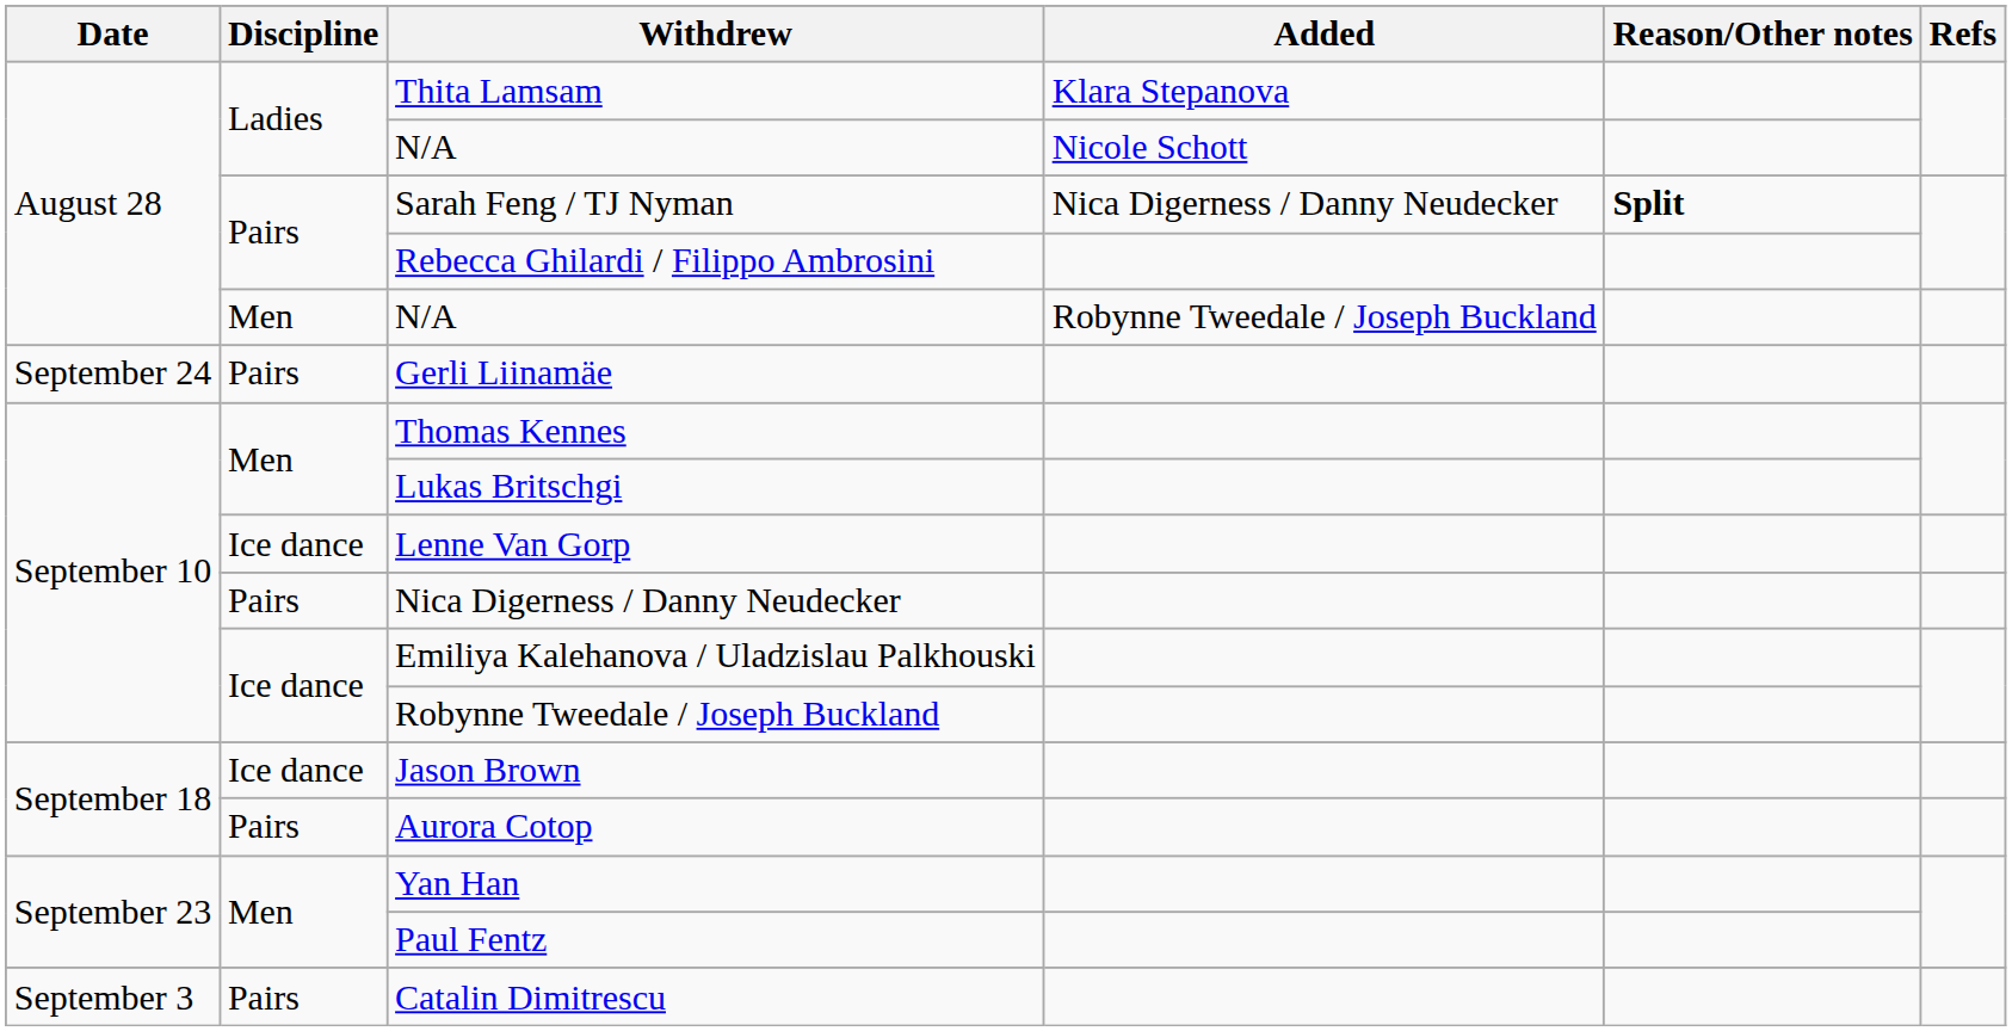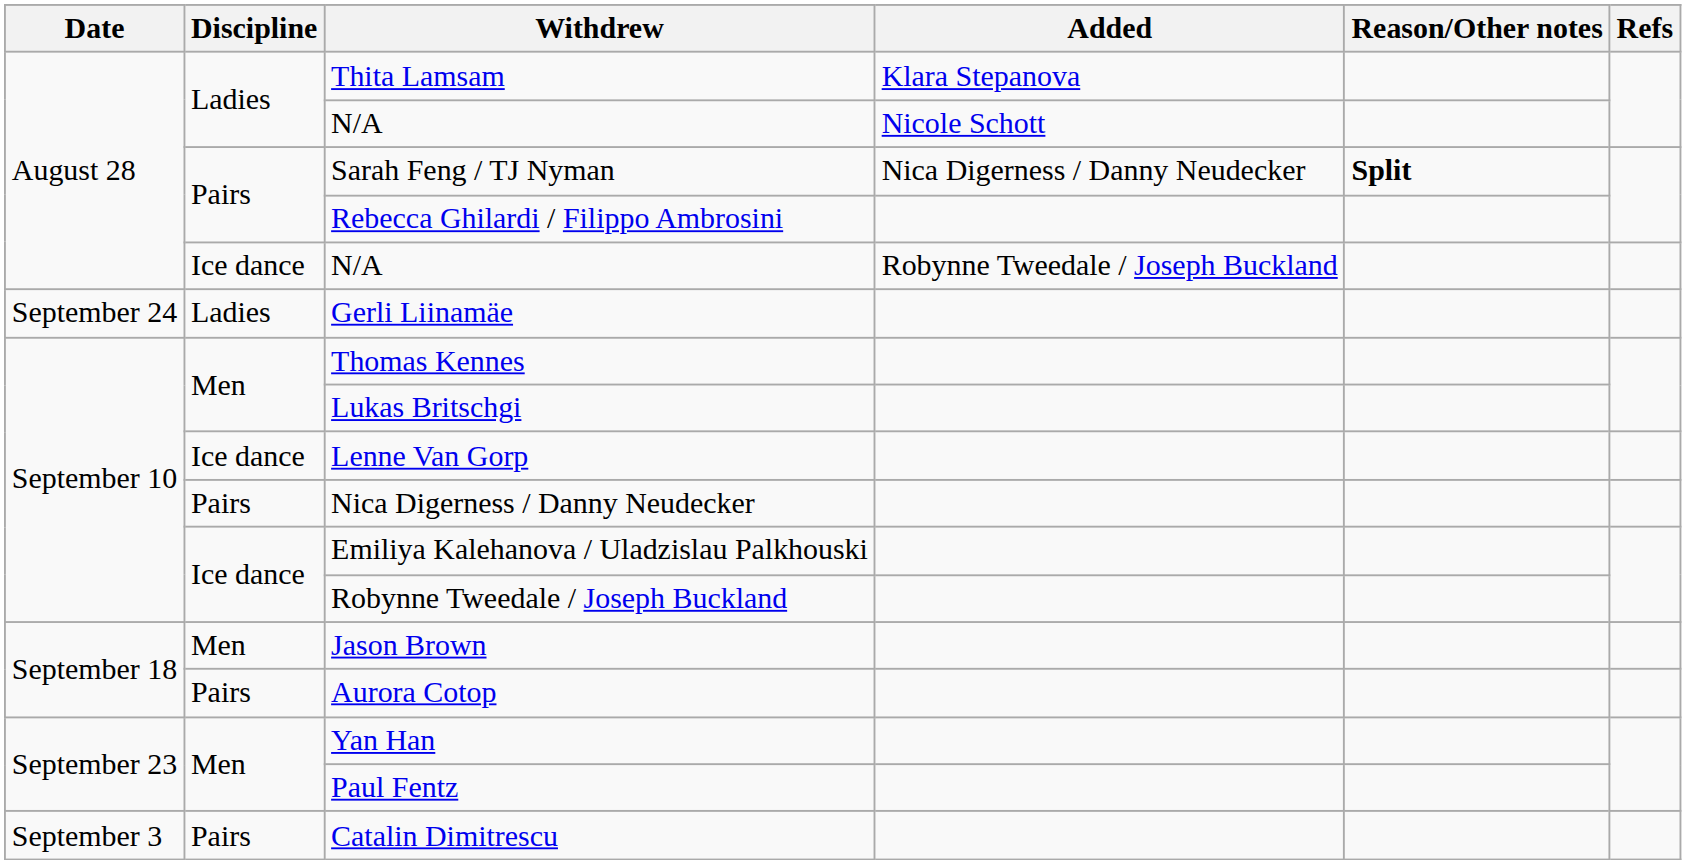 <table class="wikitable sortable">
 <tr>
 <th>Date</th>
 <th>Discipline</th>
 <th>Withdrew</th>
 <th>Added</th>
 <th>Reason/Other notes</th>
 <th>Refs</th>
 </tr>
 <tr>
 <td rowspan=5>August 28</td>
 <td rowspan=2>Ladies</td>
 <td> <a href='#'>Thita Lamsam</a></td>
 <td> <a href='#'>Klara Stepanova</a></td>
 <td></td>
 <td rowspan=2></td>
 </tr>
 <tr>
 <td>N/A</td>
 <td> <a href='#'>Nicole Schott</a></td>
 <td></td>
 </tr>
 <tr>
 <td rowspan=2>Pairs</td>
 <td> Sarah Feng / TJ Nyman</td>
 <td> Nica Digerness / Danny Neudecker</td>
 <td><strong>Split</strong></td>
 <td rowspan=2></td>
 </tr>
 <tr>
 <td> <a href='#'>Rebecca Ghilardi</a> / <a href='#'>Filippo Ambrosini</a></td>
 <td></td>
 <td></td>
 </tr>
 <tr>
-<td>Men</td>
+<td>Ice dance</td>
 <td>N/A</td>
 <td> Robynne Tweedale / <a href='#'>Joseph Buckland</a></td>
 <td></td>
 <td></td>
 </tr>
 <tr>
 <td>September 24</td>
-<td>Pairs</td>
+<td>Ladies</td>
 <td> <a href='#'>Gerli Liinamäe</a></td>
 <td></td>
 <td></td>
 <td></td>
 </tr>
 <tr>
 <td rowspan=6>September 10</td>
 <td rowspan=2>Men</td>
 <td> <a href='#'>Thomas Kennes</a></td>
 <td></td>
 <td></td>
 <td rowspan=2></td>
 </tr>
 <tr>
 <td> <a href='#'>Lukas Britschgi</a></td>
 <td></td>
 <td></td>
 </tr>
 <tr>
 <td>Ice dance</td>
 <td> <a href='#'>Lenne Van Gorp</a></td>
 <td></td>
 <td></td>
 <td></td>
 </tr>
 <tr>
 <td>Pairs</td>
 <td> Nica Digerness / Danny Neudecker</td>
 <td></td>
 <td></td>
 <td></td>
 </tr>
 <tr>
 <td rowspan=2>Ice dance</td>
 <td> Emiliya Kalehanova / Uladzislau Palkhouski</td>
 <td></td>
 <td></td>
 <td rowspan=2></td>
 </tr>
 <tr>
 <td> Robynne Tweedale / <a href='#'>Joseph Buckland</a></td>
 <td></td>
 <td></td>
 </tr>
 <tr>
 <td rowspan=2>September 18</td>
-<td>Ice dance</td>
+<td>Men</td>
 <td> <a href='#'>Jason Brown</a></td>
 <td></td>
 <td></td>
 <td></td>
 </tr>
 <tr>
 <td>Pairs</td>
 <td> <a href='#'>Aurora Cotop</a></td>
 <td></td>
 <td></td>
 <td></td>
 </tr>
 <tr>
 <td rowspan=2>September 23</td>
 <td rowspan=2>Men</td>
 <td> <a href='#'>Yan Han</a></td>
 <td></td>
 <td></td>
 <td rowspan=2></td>
 </tr>
 <tr>
 <td> <a href='#'>Paul Fentz</a></td>
 <td></td>
 <td></td>
 </tr>
 <tr>
 <td>September 3</td>
 <td>Pairs</td>
 <td> <a href='#'>Catalin Dimitrescu</a></td>
 <td></td>
 <td></td>
 <td></td>
 </tr>
 </table>
